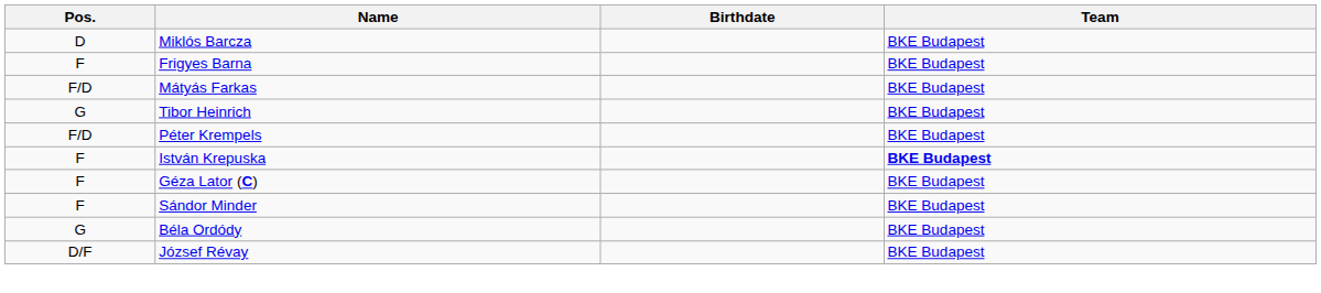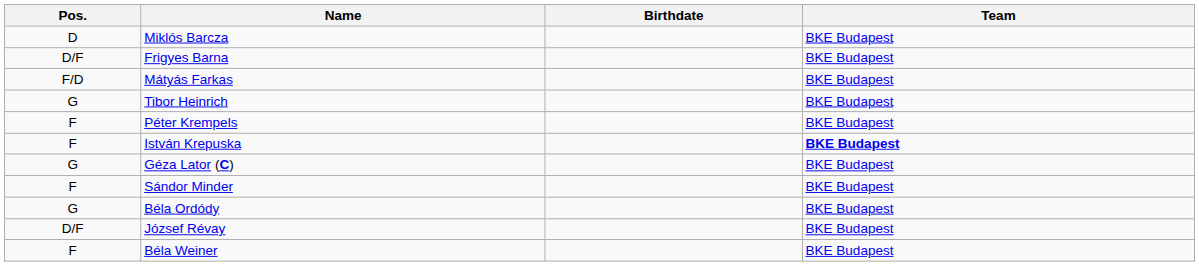 <table class="wikitable sortable" width="80%" style="font-size: 90%; text-align: center;">
 <tr>
 <th>Pos.</th>
 <th>Name</th>
 <th>Birthdate</th>
 <th>Team</th>
 </tr>
 <tr>
 <td>D</td>
 <td style="text-align:left;"><a href='#'>Miklós Barcza</a></td>
 <td style="text-align:right;"></td>
 <td style="text-align:left;"> <a href='#'>BKE Budapest</a></td>
 </tr>
 <tr>
-<td>F</td>
+<td>D/F</td>
 <td style="text-align:left;"><a href='#'>Frigyes Barna</a></td>
 <td style="text-align:right;"></td>
 <td style="text-align:left;"> <a href='#'>BKE Budapest</a></td>
 </tr>
 <tr>
 <td>F/D</td>
 <td style="text-align:left;"><a href='#'>Mátyás Farkas</a></td>
 <td style="text-align:right;"></td>
 <td style="text-align:left;"> <a href='#'>BKE Budapest</a></td>
 </tr>
 <tr>
 <td>G</td>
 <td style="text-align:left;"><a href='#'>Tibor Heinrich</a></td>
 <td style="text-align:right;"></td>
 <td style="text-align:left;"> <a href='#'>BKE Budapest</a></td>
 </tr>
 <tr>
-<td>F/D</td>
+<td>F</td>
 <td style="text-align:left;"><a href='#'>Péter Krempels</a></td>
 <td style="text-align:right;"></td>
 <td style="text-align:left;"> <a href='#'>BKE Budapest</a></td>
 </tr>
 <tr>
 <td>F</td>
 <td style="text-align:left;"><a href='#'>István Krepuska</a></td>
 <td style="text-align:right;"></td>
 <td style="text-align:left;"><strong> <a href='#'>BKE Budapest</a></strong></td>
 </tr>
 <tr>
-<td>F</td>
+<td>G</td>
 <td style="text-align:left;"><a href='#'>Géza Lator</a> (<strong><a href='#'>C</a></strong>)</td>
 <td style="text-align:right;"></td>
 <td style="text-align:left;"> <a href='#'>BKE Budapest</a></td>
 </tr>
 <tr>
 <td>F</td>
 <td style="text-align:left;"><a href='#'>Sándor Minder</a></td>
 <td style="text-align:right;"></td>
 <td style="text-align:left;"> <a href='#'>BKE Budapest</a></td>
 </tr>
 <tr>
 <td>G</td>
 <td style="text-align:left;"><a href='#'>Béla Ordódy</a></td>
 <td style="text-align:right;"></td>
 <td style="text-align:left;"> <a href='#'>BKE Budapest</a></td>
 </tr>
 <tr>
 <td>D/F</td>
 <td style="text-align:left;"><a href='#'>József Révay</a></td>
 <td style="text-align:right;"></td>
 <td style="text-align:left;"> <a href='#'>BKE Budapest</a></td>
 </tr>
+<tr>
+<td>F</td>
+<td style="text-align:left;"><a href='#'>Béla Weiner</a></td>
+<td style="text-align:right;"></td>
+<td style="text-align:left;"> <a href='#'>BKE Budapest</a></td>
+</tr>
 </table>
